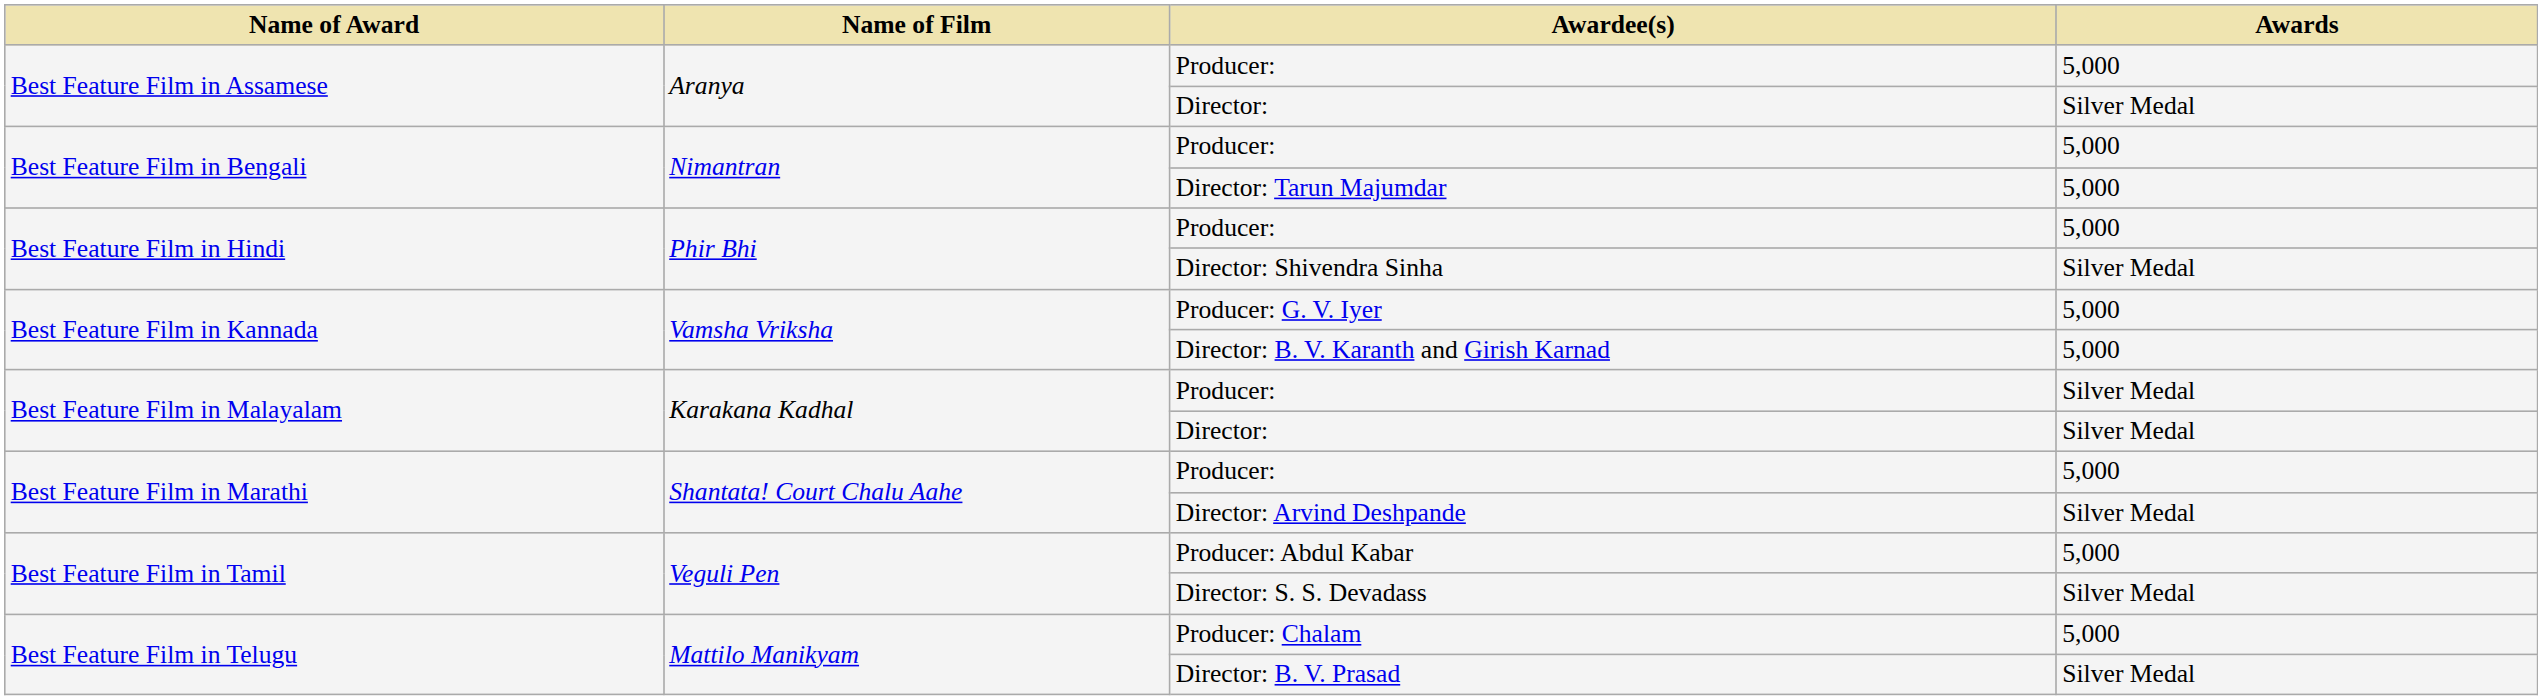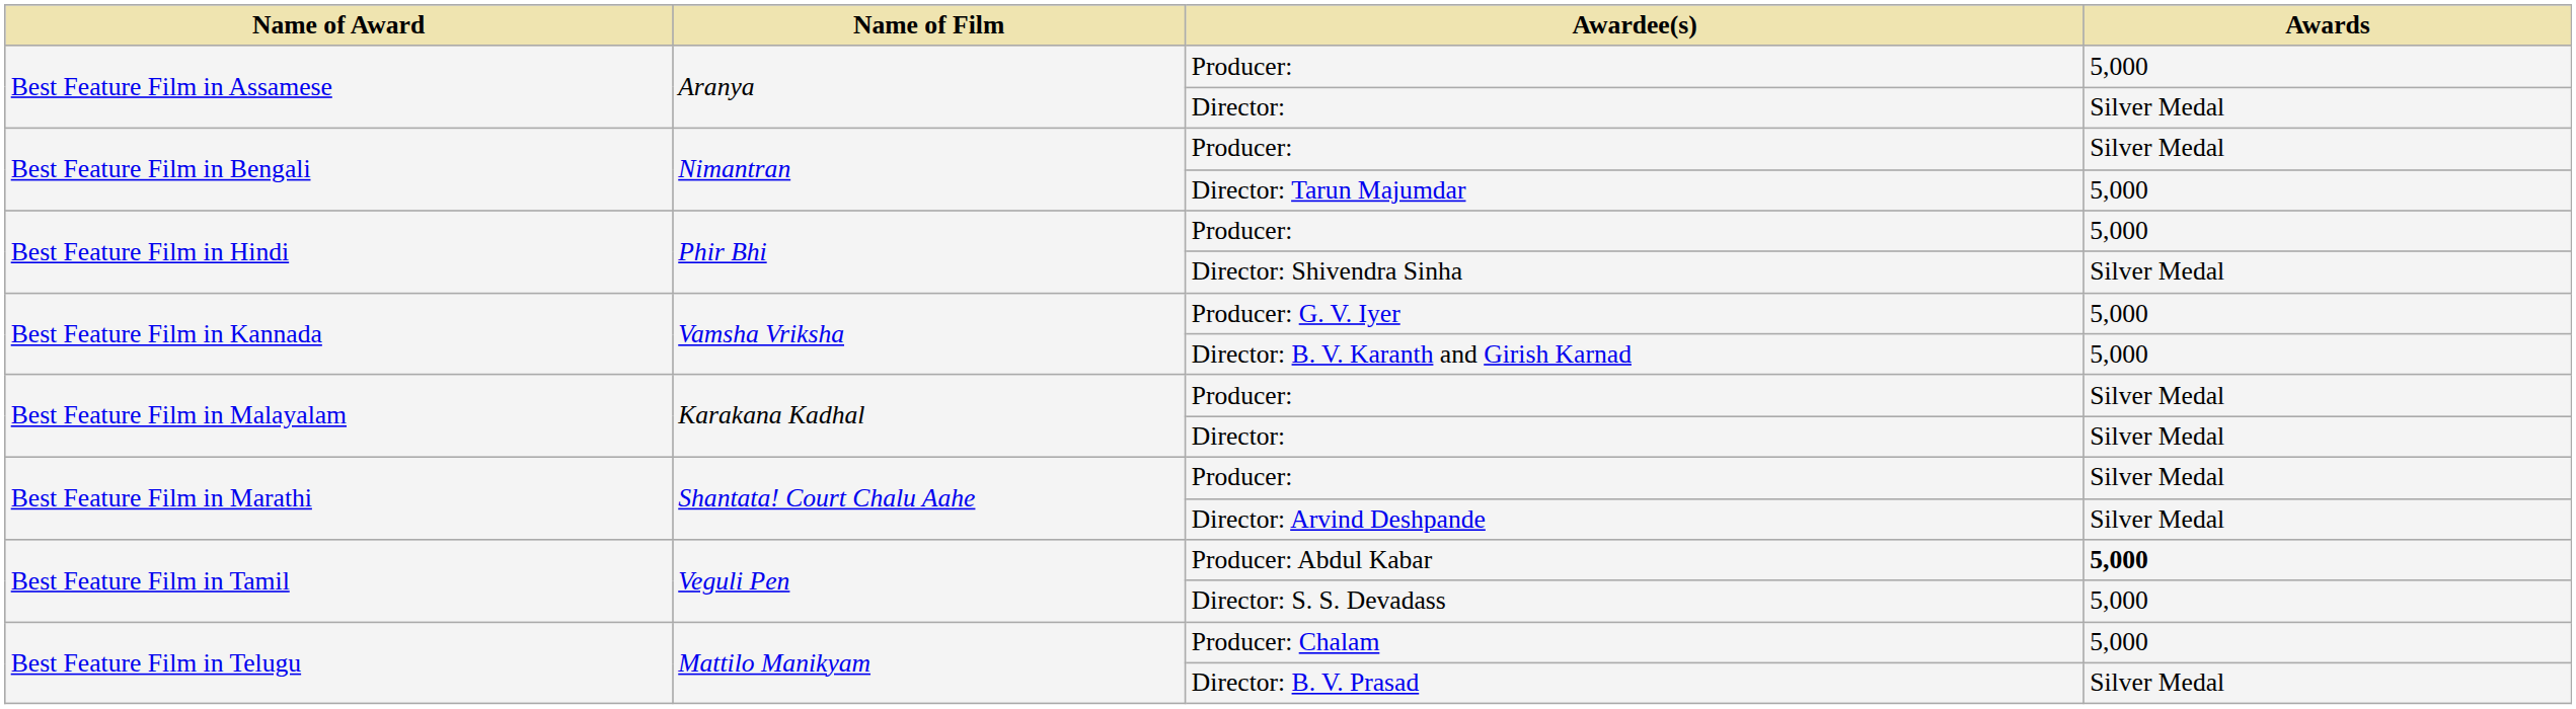 <table class="wikitable sortable" style="width:100%;">
 <tr>
 <th style="background-color:#EFE4B0;width:26%;">Name of Award</th>
 <th style="background-color:#EFE4B0;width:20%;">Name of Film</th>
 <th style="background-color:#EFE4B0;width:35%;">Awardee(s)</th>
 <th style="background-color:#EFE4B0;width:19%;">Awards</th>
 </tr>
 <tr style="background-color:#F4F4F4">
 <td rowspan="2"><a href='#'>Best Feature Film in Assamese</a></td>
 <td rowspan="2"><em>Aranya</em></td>
 <td>Producer:</td>
 <td>5,000</td>
 </tr>
 <tr style="background-color:#F4F4F4">
 <td>Director:</td>
 <td>Silver Medal</td>
 </tr>
 <tr style="background-color:#F4F4F4">
 <td rowspan="2"><a href='#'>Best Feature Film in Bengali</a></td>
 <td rowspan="2"><em><a href='#'>Nimantran</a></em></td>
 <td>Producer:</td>
-<td>5,000</td>
+<td>Silver Medal</td>
 </tr>
 <tr style="background-color:#F4F4F4">
 <td>Director: <a href='#'>Tarun Majumdar</a></td>
 <td>5,000</td>
 </tr>
 <tr style="background-color:#F4F4F4">
 <td rowspan="2"><a href='#'>Best Feature Film in Hindi</a></td>
 <td rowspan="2"><em><a href='#'>Phir Bhi</a></em></td>
 <td>Producer:</td>
 <td>5,000</td>
 </tr>
 <tr style="background-color:#F4F4F4">
 <td>Director: Shivendra Sinha</td>
 <td>Silver Medal</td>
 </tr>
 <tr style="background-color:#F4F4F4">
 <td rowspan="2"><a href='#'>Best Feature Film in Kannada</a></td>
 <td rowspan="2"><em><a href='#'>Vamsha Vriksha</a></em></td>
 <td>Producer: <a href='#'>G. V. Iyer</a></td>
 <td>5,000</td>
 </tr>
 <tr style="background-color:#F4F4F4">
 <td>Director: <a href='#'>B. V. Karanth</a> and <a href='#'>Girish Karnad</a></td>
 <td>5,000</td>
 </tr>
 <tr style="background-color:#F4F4F4">
 <td rowspan="2"><a href='#'>Best Feature Film in Malayalam</a></td>
 <td rowspan="2"><em>Karakana Kadhal</em></td>
 <td>Producer:</td>
 <td>Silver Medal</td>
 </tr>
 <tr style="background-color:#F4F4F4">
 <td>Director:</td>
 <td>Silver Medal</td>
 </tr>
 <tr style="background-color:#F4F4F4">
 <td rowspan="2"><a href='#'>Best Feature Film in Marathi</a></td>
 <td rowspan="2"><em><a href='#'>Shantata! Court Chalu Aahe</a></em></td>
 <td>Producer:</td>
-<td>5,000</td>
+<td>Silver Medal</td>
 </tr>
 <tr style="background-color:#F4F4F4">
 <td>Director: <a href='#'>Arvind Deshpande</a></td>
 <td>Silver Medal</td>
 </tr>
 <tr style="background-color:#F4F4F4">
 <td rowspan="2"><a href='#'>Best Feature Film in Tamil</a></td>
 <td rowspan="2"><em><a href='#'>Veguli Pen</a></em></td>
 <td>Producer: Abdul Kabar</td>
-<td>5,000</td>
+<td><strong>5,000</strong></td>
 </tr>
 <tr style="background-color:#F4F4F4">
 <td>Director: S. S. Devadass</td>
-<td>Silver Medal</td>
+<td>5,000</td>
 </tr>
 <tr style="background-color:#F4F4F4">
 <td rowspan="2"><a href='#'>Best Feature Film in Telugu</a></td>
 <td rowspan="2"><em><a href='#'>Mattilo Manikyam</a></em></td>
 <td>Producer: <a href='#'>Chalam</a></td>
 <td>5,000</td>
 </tr>
 <tr style="background-color:#F4F4F4">
 <td>Director: <a href='#'>B. V. Prasad</a></td>
 <td>Silver Medal</td>
 </tr>
 </table>
